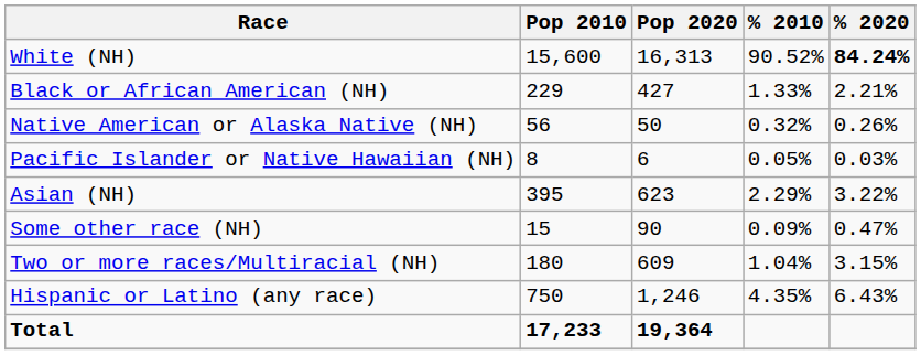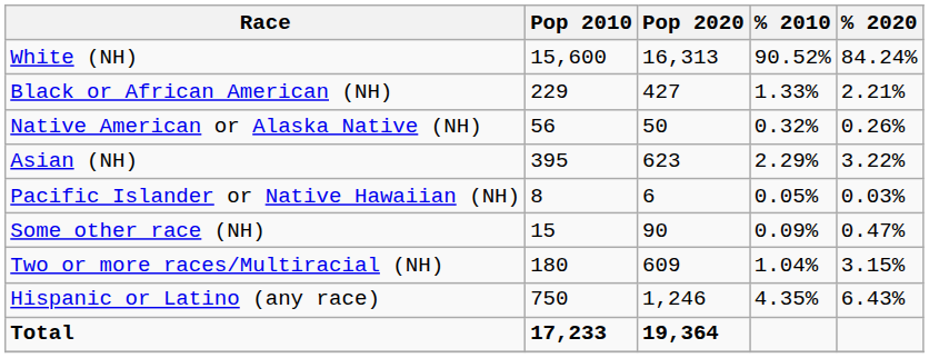 <table class="wikitable">
 <tr>
 <th>Race</th>
 <th>Pop 2010</th>
 <th>Pop 2020</th>
 <th>% 2010</th>
 <th>% 2020</th>
 </tr>
 <tr>
 <td><a href='#'>White</a> (NH)</td>
 <td>15,600</td>
 <td>16,313</td>
 <td>90.52%</td>
-<td><strong>84.24%</strong></td>
+<td>84.24%</td>
 </tr>
 <tr>
 <td><a href='#'>Black or African American</a> (NH)</td>
 <td>229</td>
 <td>427</td>
 <td>1.33%</td>
 <td>2.21%</td>
 </tr>
 <tr>
 <td><a href='#'>Native American</a> or <a href='#'>Alaska Native</a> (NH)</td>
 <td>56</td>
 <td>50</td>
 <td>0.32%</td>
 <td>0.26%</td>
 </tr>
 <tr>
+<td><a href='#'>Asian</a> (NH)</td>
+<td>395</td>
+<td>623</td>
+<td>2.29%</td>
+<td>3.22%</td>
+</tr>
+<tr>
 <td><a href='#'>Pacific Islander</a> or <a href='#'>Native Hawaiian</a> (NH)</td>
 <td>8</td>
 <td>6</td>
 <td>0.05%</td>
 <td>0.03%</td>
-</tr>
-<tr>
-<td><a href='#'>Asian</a> (NH)</td>
-<td>395</td>
-<td>623</td>
-<td>2.29%</td>
-<td>3.22%</td>
 </tr>
 <tr>
 <td><a href='#'>Some other race</a> (NH)</td>
 <td>15</td>
 <td>90</td>
 <td>0.09%</td>
 <td>0.47%</td>
 </tr>
 <tr>
 <td><a href='#'>Two or more races/Multiracial</a> (NH)</td>
 <td>180</td>
 <td>609</td>
 <td>1.04%</td>
 <td>3.15%</td>
 </tr>
 <tr>
 <td><a href='#'>Hispanic or Latino</a> (any race)</td>
 <td>750</td>
 <td>1,246</td>
 <td>4.35%</td>
 <td>6.43%</td>
 </tr>
 <tr>
 <td><strong>Total</strong></td>
 <td><strong>17,233</strong></td>
 <td><strong>19,364</strong></td>
 <td></td>
 <td></td>
 </tr>
 <tr>
 </tr>
 </table>
